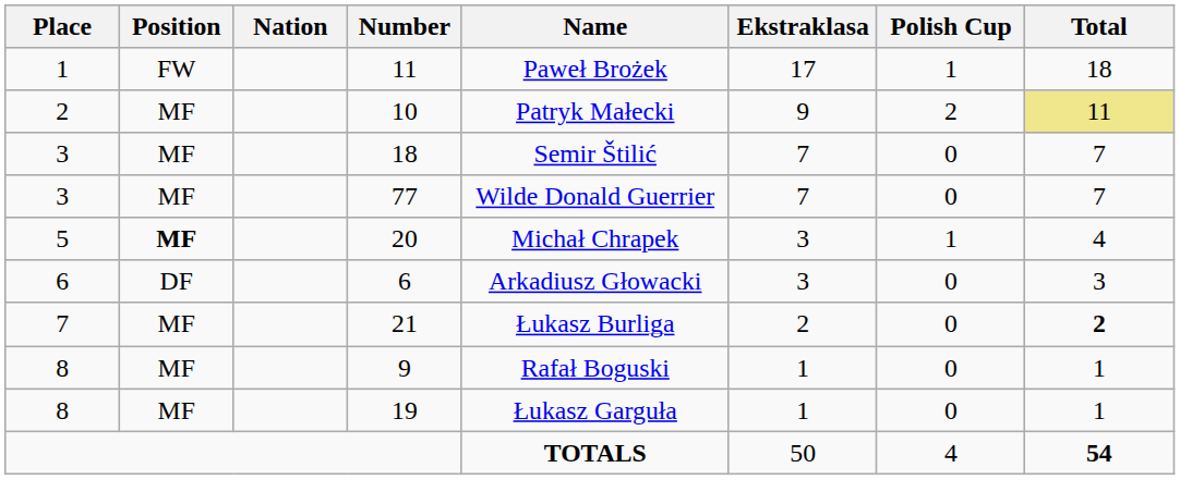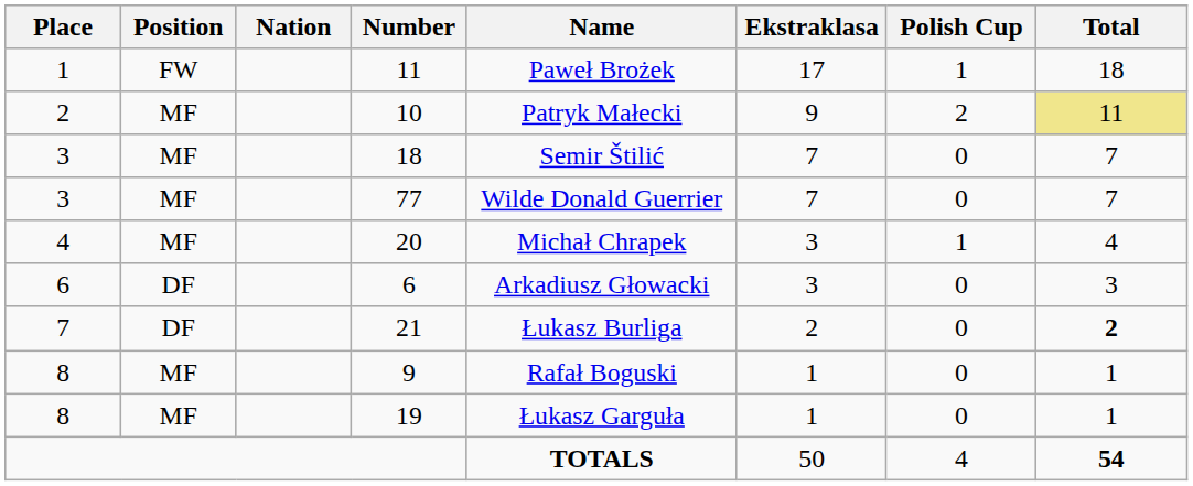 <table class="wikitable" style="font-size: 95%; text-align: center;">
 <tr>
 <th width=60>Place</th>
 <th width=60>Position</th>
 <th width=60>Nation</th>
 <th width=60>Number</th>
 <th width=150>Name</th>
 <th width=80>Ekstraklasa</th>
 <th width=80>Polish Cup</th>
 <th width=80><strong>Total</strong></th>
 </tr>
 <tr>
 <td>1</td>
 <td>FW</td>
 <td></td>
 <td>11</td>
 <td><a href='#'>Paweł Brożek</a></td>
 <td>17</td>
 <td>1</td>
 <td>18</td>
 </tr>
 <tr>
 <td>2</td>
 <td>MF</td>
 <td></td>
 <td>10</td>
 <td><a href='#'>Patryk Małecki</a></td>
 <td>9</td>
 <td>2</td>
 <td style="background: khaki;">11</td>
 </tr>
 <tr>
 <td>3</td>
 <td>MF</td>
 <td></td>
 <td>18</td>
 <td><a href='#'>Semir Štilić</a></td>
 <td>7</td>
 <td>0</td>
 <td>7</td>
 </tr>
 <tr>
 <td>3</td>
 <td>MF</td>
 <td></td>
 <td>77</td>
 <td><a href='#'>Wilde Donald Guerrier</a></td>
 <td>7</td>
 <td>0</td>
 <td>7</td>
 </tr>
 <tr>
-<td>5</td>
-<td><strong>MF</strong></td>
+<td>4</td>
+<td>MF</td>
 <td></td>
 <td>20</td>
 <td><a href='#'>Michał Chrapek</a></td>
 <td>3</td>
 <td>1</td>
 <td>4</td>
 </tr>
 <tr>
 <td>6</td>
 <td>DF</td>
 <td></td>
 <td>6</td>
 <td><a href='#'>Arkadiusz Głowacki</a></td>
 <td>3</td>
 <td>0</td>
 <td>3</td>
 </tr>
 <tr>
 <td>7</td>
-<td>MF</td>
+<td>DF</td>
 <td></td>
 <td>21</td>
 <td><a href='#'>Łukasz Burliga</a></td>
 <td>2</td>
 <td>0</td>
 <td><strong>2</strong></td>
 </tr>
 <tr>
 <td>8</td>
 <td>MF</td>
 <td></td>
 <td>9</td>
 <td><a href='#'>Rafał Boguski</a></td>
 <td>1</td>
 <td>0</td>
 <td>1</td>
 </tr>
 <tr>
 <td>8</td>
 <td>MF</td>
 <td></td>
 <td>19</td>
 <td><a href='#'>Łukasz Garguła</a></td>
 <td>1</td>
 <td>0</td>
 <td>1</td>
 </tr>
 <tr>
 <td colspan="4"></td>
 <td><strong>TOTALS</strong></td>
 <td>50</td>
 <td>4</td>
 <td><strong>54</strong></td>
 </tr>
 </table>
